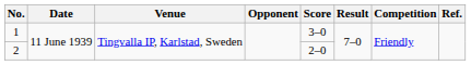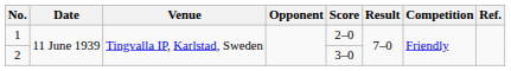 <table class="wikitable sortable">
 <tr>
 <th scope="col">No.</th>
 <th scope="col">Date</th>
 <th scope="col">Venue</th>
 <th scope="col">Opponent</th>
 <th scope="col">Score</th>
 <th scope="col">Result</th>
 <th scope="col">Competition</th>
 <th>Ref.</th>
 </tr>
 <tr>
 <td align="center">1</td>
 <td rowspan="2">11 June 1939</td>
 <td rowspan="2"><a href='#'>Tingvalla IP</a>, <a href='#'>Karlstad</a>, Sweden</td>
 <td rowspan="2"></td>
-<td align="center">3–0</td>
+<td align="center">2–0</td>
 <td rowspan="2" align="center">7–0</td>
 <td rowspan="2"><a href='#'>Friendly</a></td>
 <td rowspan="2"></td>
 </tr>
 <tr>
 <td align="center">2</td>
-<td align="center">2–0</td>
+<td align="center">3–0</td>
 </tr>
 </table>
